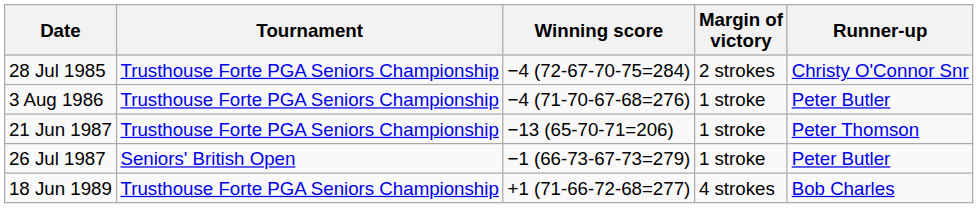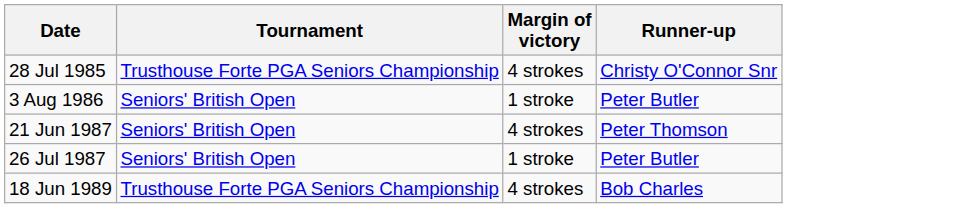 <table class="wikitable" style="font-size:95%;">
 <tr>
 <th>Date</th>
 <th>Tournament</th>
-<th>Winning score</th>
 <th>Margin of<br>victory</th>
 <th>Runner-up</th>
 </tr>
 <tr>
 <td>28 Jul 1985</td>
 <td><a href='#'>Trusthouse Forte PGA Seniors Championship</a></td>
-<td>−4 (72-67-70-75=284)</td>
-<td>2 strokes</td>
+<td>4 strokes</td>
 <td> <a href='#'>Christy O'Connor Snr</a></td>
 </tr>
 <tr>
 <td>3 Aug 1986</td>
-<td><a href='#'>Trusthouse Forte PGA Seniors Championship</a></td>
-<td>−4 (71-70-67-68=276)</td>
+<td><a href='#'>Seniors' British Open</a></td>
 <td>1 stroke</td>
 <td> <a href='#'>Peter Butler</a></td>
 </tr>
 <tr>
 <td>21 Jun 1987</td>
-<td><a href='#'>Trusthouse Forte PGA Seniors Championship</a></td>
-<td>−13 (65-70-71=206)</td>
-<td>1 stroke</td>
+<td><a href='#'>Seniors' British Open</a></td>
+<td>4 strokes</td>
 <td> <a href='#'>Peter Thomson</a></td>
 </tr>
 <tr>
 <td>26 Jul 1987</td>
 <td><a href='#'>Seniors' British Open</a></td>
-<td>−1 (66-73-67-73=279)</td>
 <td>1 stroke</td>
 <td> <a href='#'>Peter Butler</a></td>
 </tr>
 <tr>
 <td>18 Jun 1989</td>
 <td><a href='#'>Trusthouse Forte PGA Seniors Championship</a></td>
-<td>+1 (71-66-72-68=277)</td>
 <td>4 strokes</td>
 <td> <a href='#'>Bob Charles</a></td>
 </tr>
 </table>
